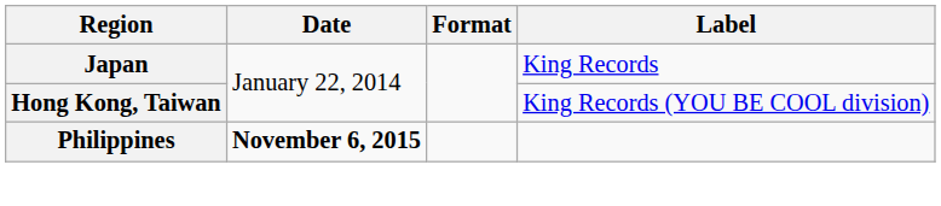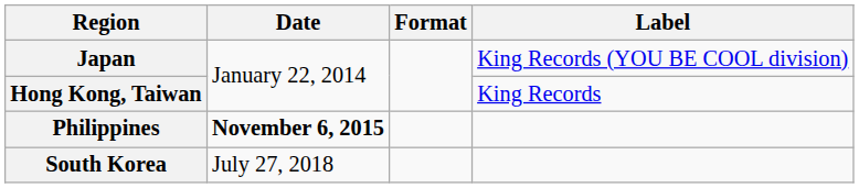 <table class="wikitable plainrowheaders">
 <tr>
 <th>Region</th>
 <th>Date</th>
 <th>Format</th>
 <th>Label</th>
 </tr>
 <tr>
 <th scope="row">Japan</th>
 <td rowspan="2">January 22, 2014</td>
 <td rowspan="2"></td>
-<td><a href='#'>King Records</a></td>
+<td><a href='#'>King Records (YOU BE COOL division)</a></td>
 </tr>
 <tr>
 <th scope="row">Hong Kong, Taiwan</th>
-<td><a href='#'>King Records (YOU BE COOL division)</a></td>
+<td><a href='#'>King Records</a></td>
 </tr>
 <tr>
 <th scope="row">Philippines</th>
 <td><strong>November 6, 2015</strong></td>
 <td></td>
 <td></td>
 </tr>
+<tr>
+<th scope="row">South Korea</th>
+<td>July 27, 2018</td>
+<td></td>
+<td></td>
+</tr>
 </table>
